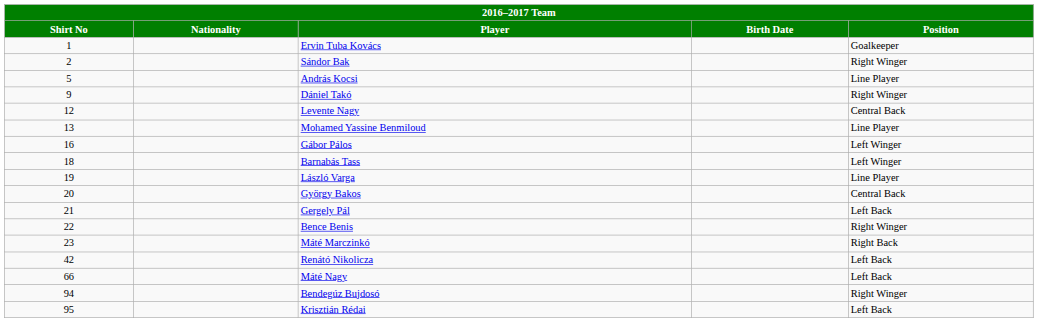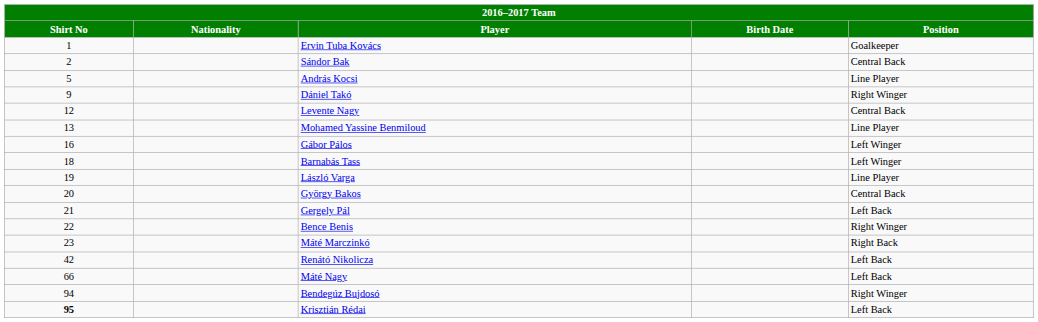 <table class="wikitable collapsible collapsed" style="width:100%;">
 <tr>
 <th colspan=5 style="background-color:#007F00;color:#FFFFFF;text-align:center;"> <strong>2016–2017 Team</strong></th>
 </tr>
 <tr>
 <th style="color:#FFFFFF; background:#007F00">Shirt No</th>
 <th style="color:#FFFFFF; background:#007F00">Nationality</th>
 <th style="color:#FFFFFF; background:#007F00">Player</th>
 <th style="color:#FFFFFF; background:#007F00">Birth Date</th>
 <th style="color:#FFFFFF; background:#007F00">Position</th>
 </tr>
 <tr>
 <td align=center>1</td>
 <td></td>
 <td><a href='#'>Ervin Tuba Kovács</a></td>
 <td></td>
 <td>Goalkeeper</td>
 </tr>
 <tr>
 <td align=center>2</td>
 <td></td>
 <td><a href='#'>Sándor Bak</a></td>
 <td></td>
-<td>Right Winger</td>
+<td>Central Back</td>
 </tr>
 <tr>
 <td align=center>5</td>
 <td></td>
 <td><a href='#'>András Kocsi</a></td>
 <td></td>
 <td>Line Player</td>
 </tr>
 <tr>
 <td align=center>9</td>
 <td></td>
 <td><a href='#'>Dániel Takó</a></td>
 <td></td>
 <td>Right Winger</td>
 </tr>
 <tr>
 <td align=center>12</td>
 <td></td>
 <td><a href='#'>Levente Nagy</a></td>
 <td></td>
 <td>Central Back</td>
 </tr>
 <tr>
 <td align=center>13</td>
 <td></td>
 <td><a href='#'>Mohamed Yassine Benmiloud</a></td>
 <td></td>
 <td>Line Player</td>
 </tr>
 <tr>
 <td align=center>16</td>
 <td></td>
 <td><a href='#'>Gábor Pálos</a></td>
 <td></td>
 <td>Left Winger</td>
 </tr>
 <tr>
 <td align=center>18</td>
 <td></td>
 <td><a href='#'>Barnabás Tass</a></td>
 <td></td>
 <td>Left Winger</td>
 </tr>
 <tr>
 <td align=center>19</td>
 <td></td>
 <td><a href='#'>László Varga</a></td>
 <td></td>
 <td>Line Player</td>
 </tr>
 <tr>
 <td align=center>20</td>
 <td></td>
 <td><a href='#'>György Bakos</a></td>
 <td></td>
 <td>Central Back</td>
 </tr>
 <tr>
 <td align=center>21</td>
 <td></td>
 <td><a href='#'>Gergely Pál</a></td>
 <td></td>
 <td>Left Back</td>
 </tr>
 <tr>
 <td align=center>22</td>
 <td></td>
 <td><a href='#'>Bence Benis</a></td>
 <td></td>
 <td>Right Winger</td>
 </tr>
 <tr>
 <td align=center>23</td>
 <td></td>
 <td><a href='#'>Máté Marczinkó</a></td>
 <td></td>
 <td>Right Back</td>
 </tr>
 <tr>
 <td align=center>42</td>
 <td></td>
 <td><a href='#'>Renátó Nikolicza</a></td>
 <td></td>
 <td>Left Back</td>
 </tr>
 <tr>
 <td align=center>66</td>
 <td></td>
 <td><a href='#'>Máté Nagy</a></td>
 <td></td>
 <td>Left Back</td>
 </tr>
 <tr>
 <td align=center>94</td>
 <td></td>
 <td><a href='#'>Bendegúz Bujdosó</a></td>
 <td></td>
 <td>Right Winger</td>
 </tr>
 <tr>
-<td align=center>95</td>
+<td align=center><strong>95</strong></td>
 <td></td>
 <td><a href='#'>Krisztián Rédai</a></td>
 <td></td>
 <td>Left Back</td>
 </tr>
 </table>
